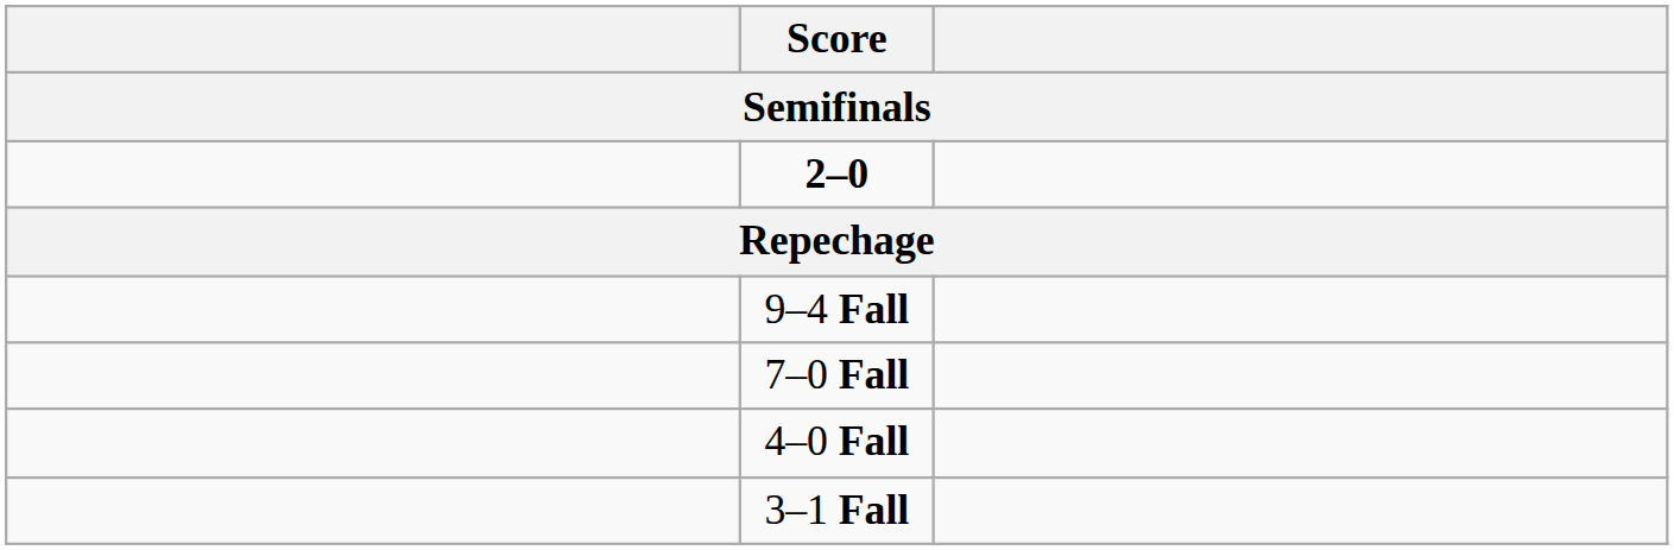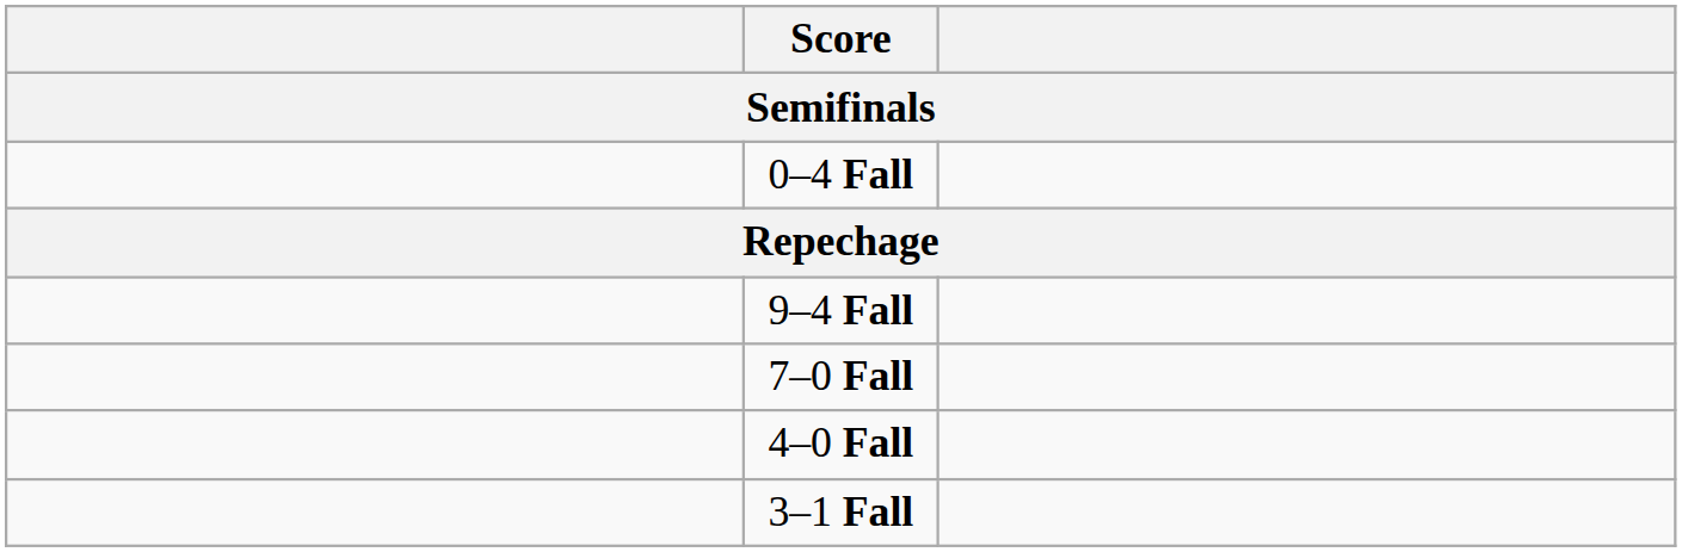 <table class="wikitable" style="text-align: left;">
 <tr>
 <th align="right" width="270"></th>
 <th width="65">Score</th>
 <th align="left" width="270"></th>
 </tr>
 <tr>
 <th colspan="3">Semifinals</th>
 </tr>
 <tr>
+<td></td>
+<td align=center>0–4 <strong>Fall</strong></td>
 <td><strong></strong></td>
-<td align=center><strong>2–0</strong></td>
-<td></td>
 </tr>
 <tr>
 <th colspan="3">Repechage</th>
 </tr>
 <tr>
 <td><strong></strong></td>
 <td align=center>9–4 <strong>Fall</strong></td>
 <td></td>
 </tr>
 <tr>
 <td><strong></strong></td>
 <td align=center>7–0 <strong>Fall</strong></td>
 <td></td>
 </tr>
 <tr>
 <td><strong></strong></td>
 <td align=center>4–0 <strong>Fall</strong></td>
 <td></td>
 </tr>
 <tr>
 <td><strong></strong></td>
 <td align=center>3–1 <strong>Fall</strong></td>
 <td></td>
 </tr>
 </table>
